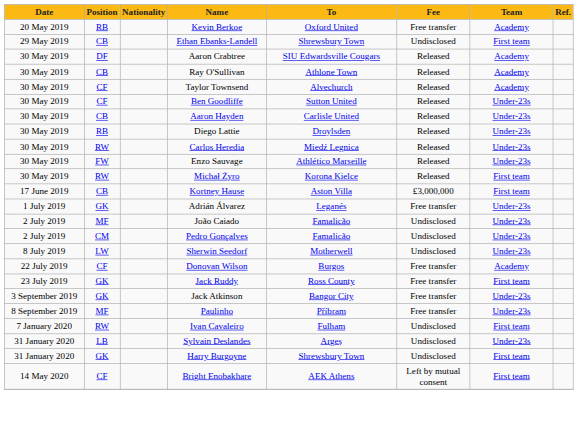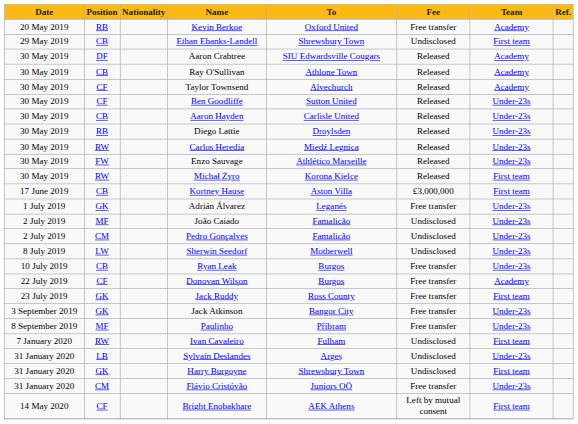 <table class="wikitable"  style="text-align:center; font-size:90%; ">
 <tr>
 <th style="background:#FDB913; color:#231F20; width:120px;">Date</th>
 <th style="background:#FDB913; color:#231F20; width:50px;">Position</th>
 <th style="background:#FDB913; color:#231F20; width:50px;">Nationality</th>
 <th style="background:#FDB913; color:#231F20; width:150px;">Name</th>
 <th style="background:#FDB913; color:#231F20; width:200px;">To</th>
 <th style="background:#FDB913; color:#231F20; width:110px;">Fee</th>
 <th style="background:#FDB913; color:#231F20; width:125px;">Team</th>
 <th style="background:#FDB913; color:#231F20; width:25px;">Ref.</th>
 </tr>
 <tr>
 <td>20 May 2019</td>
 <td><a href='#'>RB</a></td>
 <td></td>
 <td><a href='#'>Kevin Berkoe</a></td>
 <td> <a href='#'>Oxford United</a></td>
 <td>Free transfer</td>
 <td><a href='#'>Academy</a></td>
 <td></td>
 </tr>
 <tr>
 <td>29 May 2019</td>
 <td><a href='#'>CB</a></td>
 <td></td>
 <td><a href='#'>Ethan Ebanks-Landell</a></td>
 <td> <a href='#'>Shrewsbury Town</a></td>
 <td>Undisclosed</td>
 <td><a href='#'>First team</a></td>
 <td></td>
 </tr>
 <tr>
 <td>30 May 2019</td>
 <td><a href='#'>DF</a></td>
 <td></td>
 <td>Aaron Crabtree</td>
 <td> <a href='#'>SIU Edwardsville Cougars</a></td>
 <td>Released</td>
 <td><a href='#'>Academy</a></td>
 <td></td>
 </tr>
 <tr>
 <td>30 May 2019</td>
 <td><a href='#'>CB</a></td>
 <td></td>
 <td>Ray O'Sullivan</td>
 <td> <a href='#'>Athlone Town</a></td>
 <td>Released</td>
 <td><a href='#'>Academy</a></td>
 <td></td>
 </tr>
 <tr>
 <td>30 May 2019</td>
 <td><a href='#'>CF</a></td>
 <td></td>
 <td>Taylor Townsend</td>
 <td> <a href='#'>Alvechurch</a></td>
 <td>Released</td>
 <td><a href='#'>Academy</a></td>
 <td></td>
 </tr>
 <tr>
 <td>30 May 2019</td>
 <td><a href='#'>CF</a></td>
 <td></td>
 <td><a href='#'>Ben Goodliffe</a></td>
 <td> <a href='#'>Sutton United</a></td>
 <td>Released</td>
 <td><a href='#'>Under-23s</a></td>
 <td></td>
 </tr>
 <tr>
 <td>30 May 2019</td>
 <td><a href='#'>CB</a></td>
 <td></td>
 <td><a href='#'>Aaron Hayden</a></td>
 <td> <a href='#'>Carlisle United</a></td>
 <td>Released</td>
 <td><a href='#'>Under-23s</a></td>
 <td></td>
 </tr>
 <tr>
 <td>30 May 2019</td>
 <td><a href='#'>RB</a></td>
 <td></td>
 <td>Diego Lattie</td>
 <td> <a href='#'>Droylsden</a></td>
 <td>Released</td>
 <td><a href='#'>Under-23s</a></td>
 <td></td>
 </tr>
 <tr>
 <td>30 May 2019</td>
 <td><a href='#'>RW</a></td>
 <td></td>
 <td><a href='#'>Carlos Heredia</a></td>
 <td> <a href='#'>Miedź Legnica</a></td>
 <td>Released</td>
 <td><a href='#'>Under-23s</a></td>
 <td></td>
 </tr>
 <tr>
 <td>30 May 2019</td>
 <td><a href='#'>FW</a></td>
 <td></td>
 <td>Enzo Sauvage</td>
 <td> <a href='#'>Athlético Marseille</a></td>
 <td>Released</td>
 <td><a href='#'>Under-23s</a></td>
 <td></td>
 </tr>
 <tr>
 <td>30 May 2019</td>
 <td><a href='#'>RW</a></td>
 <td></td>
 <td><a href='#'>Michał Żyro</a></td>
 <td> <a href='#'>Korona Kielce</a></td>
 <td>Released</td>
 <td><a href='#'>First team</a></td>
 <td></td>
 </tr>
 <tr>
 <td>17 June 2019</td>
 <td><a href='#'>CB</a></td>
 <td></td>
 <td><a href='#'>Kortney Hause</a></td>
 <td> <a href='#'>Aston Villa</a></td>
 <td>£3,000,000</td>
 <td><a href='#'>First team</a></td>
 <td></td>
 </tr>
 <tr>
 <td>1 July 2019</td>
 <td><a href='#'>GK</a></td>
 <td></td>
 <td>Adrián Álvarez</td>
 <td> <a href='#'>Leganés</a></td>
 <td>Free transfer</td>
 <td><a href='#'>Under-23s</a></td>
 <td></td>
 </tr>
 <tr>
 <td>2 July 2019</td>
 <td><a href='#'>MF</a></td>
 <td></td>
 <td>João Caiado</td>
 <td> <a href='#'>Famalicão</a></td>
 <td>Undisclosed</td>
 <td><a href='#'>Under-23s</a></td>
 <td></td>
 </tr>
 <tr>
 <td>2 July 2019</td>
 <td><a href='#'>CM</a></td>
 <td></td>
 <td><a href='#'>Pedro Gonçalves</a></td>
 <td> <a href='#'>Famalicão</a></td>
 <td>Undisclosed</td>
 <td><a href='#'>Under-23s</a></td>
 <td></td>
 </tr>
 <tr>
 <td>8 July 2019</td>
 <td><a href='#'>LW</a></td>
 <td></td>
 <td><a href='#'>Sherwin Seedorf</a></td>
 <td> <a href='#'>Motherwell</a></td>
 <td>Undisclosed</td>
 <td><a href='#'>Under-23s</a></td>
 <td></td>
 </tr>
 <tr>
+<td>10 July 2019</td>
+<td><a href='#'>CB</a></td>
+<td></td>
+<td><a href='#'>Ryan Leak</a></td>
+<td> <a href='#'>Burgos</a></td>
+<td>Free transfer</td>
+<td><a href='#'>Under-23s</a></td>
+<td></td>
+</tr>
+<tr>
 <td>22 July 2019</td>
 <td><a href='#'>CF</a></td>
 <td></td>
 <td><a href='#'>Donovan Wilson</a></td>
 <td> <a href='#'>Burgos</a></td>
 <td>Free transfer</td>
 <td><a href='#'>Academy</a></td>
 <td></td>
 </tr>
 <tr>
 <td>23 July 2019</td>
 <td><a href='#'>GK</a></td>
 <td></td>
 <td><a href='#'>Jack Ruddy</a></td>
 <td> <a href='#'>Ross County</a></td>
 <td>Free transfer</td>
 <td><a href='#'>First team</a></td>
 <td></td>
 </tr>
 <tr>
 <td>3 September 2019</td>
 <td><a href='#'>GK</a></td>
 <td></td>
 <td>Jack Atkinson</td>
 <td> <a href='#'>Bangor City</a></td>
 <td>Free transfer</td>
 <td><a href='#'>Under-23s</a></td>
 <td></td>
 </tr>
 <tr>
 <td>8 September 2019</td>
 <td><a href='#'>MF</a></td>
 <td></td>
 <td><a href='#'>Paulinho</a></td>
 <td> <a href='#'>Příbram</a></td>
 <td>Free transfer</td>
 <td><a href='#'>Under-23s</a></td>
 <td></td>
 </tr>
 <tr>
 <td>7 January 2020</td>
 <td><a href='#'>RW</a></td>
 <td></td>
 <td><a href='#'>Ivan Cavaleiro</a></td>
 <td> <a href='#'>Fulham</a></td>
 <td>Undisclosed</td>
 <td><a href='#'>First team</a></td>
 <td></td>
 </tr>
 <tr>
 <td>31 January 2020</td>
 <td><a href='#'>LB</a></td>
 <td></td>
 <td><a href='#'>Sylvain Deslandes</a></td>
 <td> <a href='#'>Argeș</a></td>
 <td>Undisclosed</td>
 <td><a href='#'>Under-23s</a></td>
 <td></td>
 </tr>
 <tr>
 <td>31 January 2020</td>
 <td><a href='#'>GK</a></td>
 <td></td>
 <td><a href='#'>Harry Burgoyne</a></td>
 <td> <a href='#'>Shrewsbury Town</a></td>
 <td>Undisclosed</td>
 <td><a href='#'>First team</a></td>
 <td></td>
 </tr>
 <tr>
+<td>31 January 2020</td>
+<td><a href='#'>CM</a></td>
+<td></td>
+<td><a href='#'>Flávio Cristóvão</a></td>
+<td> <a href='#'>Juniors OÖ</a></td>
+<td>Free transfer</td>
+<td><a href='#'>Under-23s</a></td>
+<td></td>
+</tr>
+<tr>
 <td>14 May 2020</td>
 <td><a href='#'>CF</a></td>
 <td></td>
 <td><a href='#'>Bright Enobakhare</a></td>
 <td> <a href='#'>AEK Athens</a></td>
 <td>Left by mutual consent</td>
 <td><a href='#'>First team</a></td>
 <td></td>
 </tr>
 <tr>
 </tr>
 </table>
